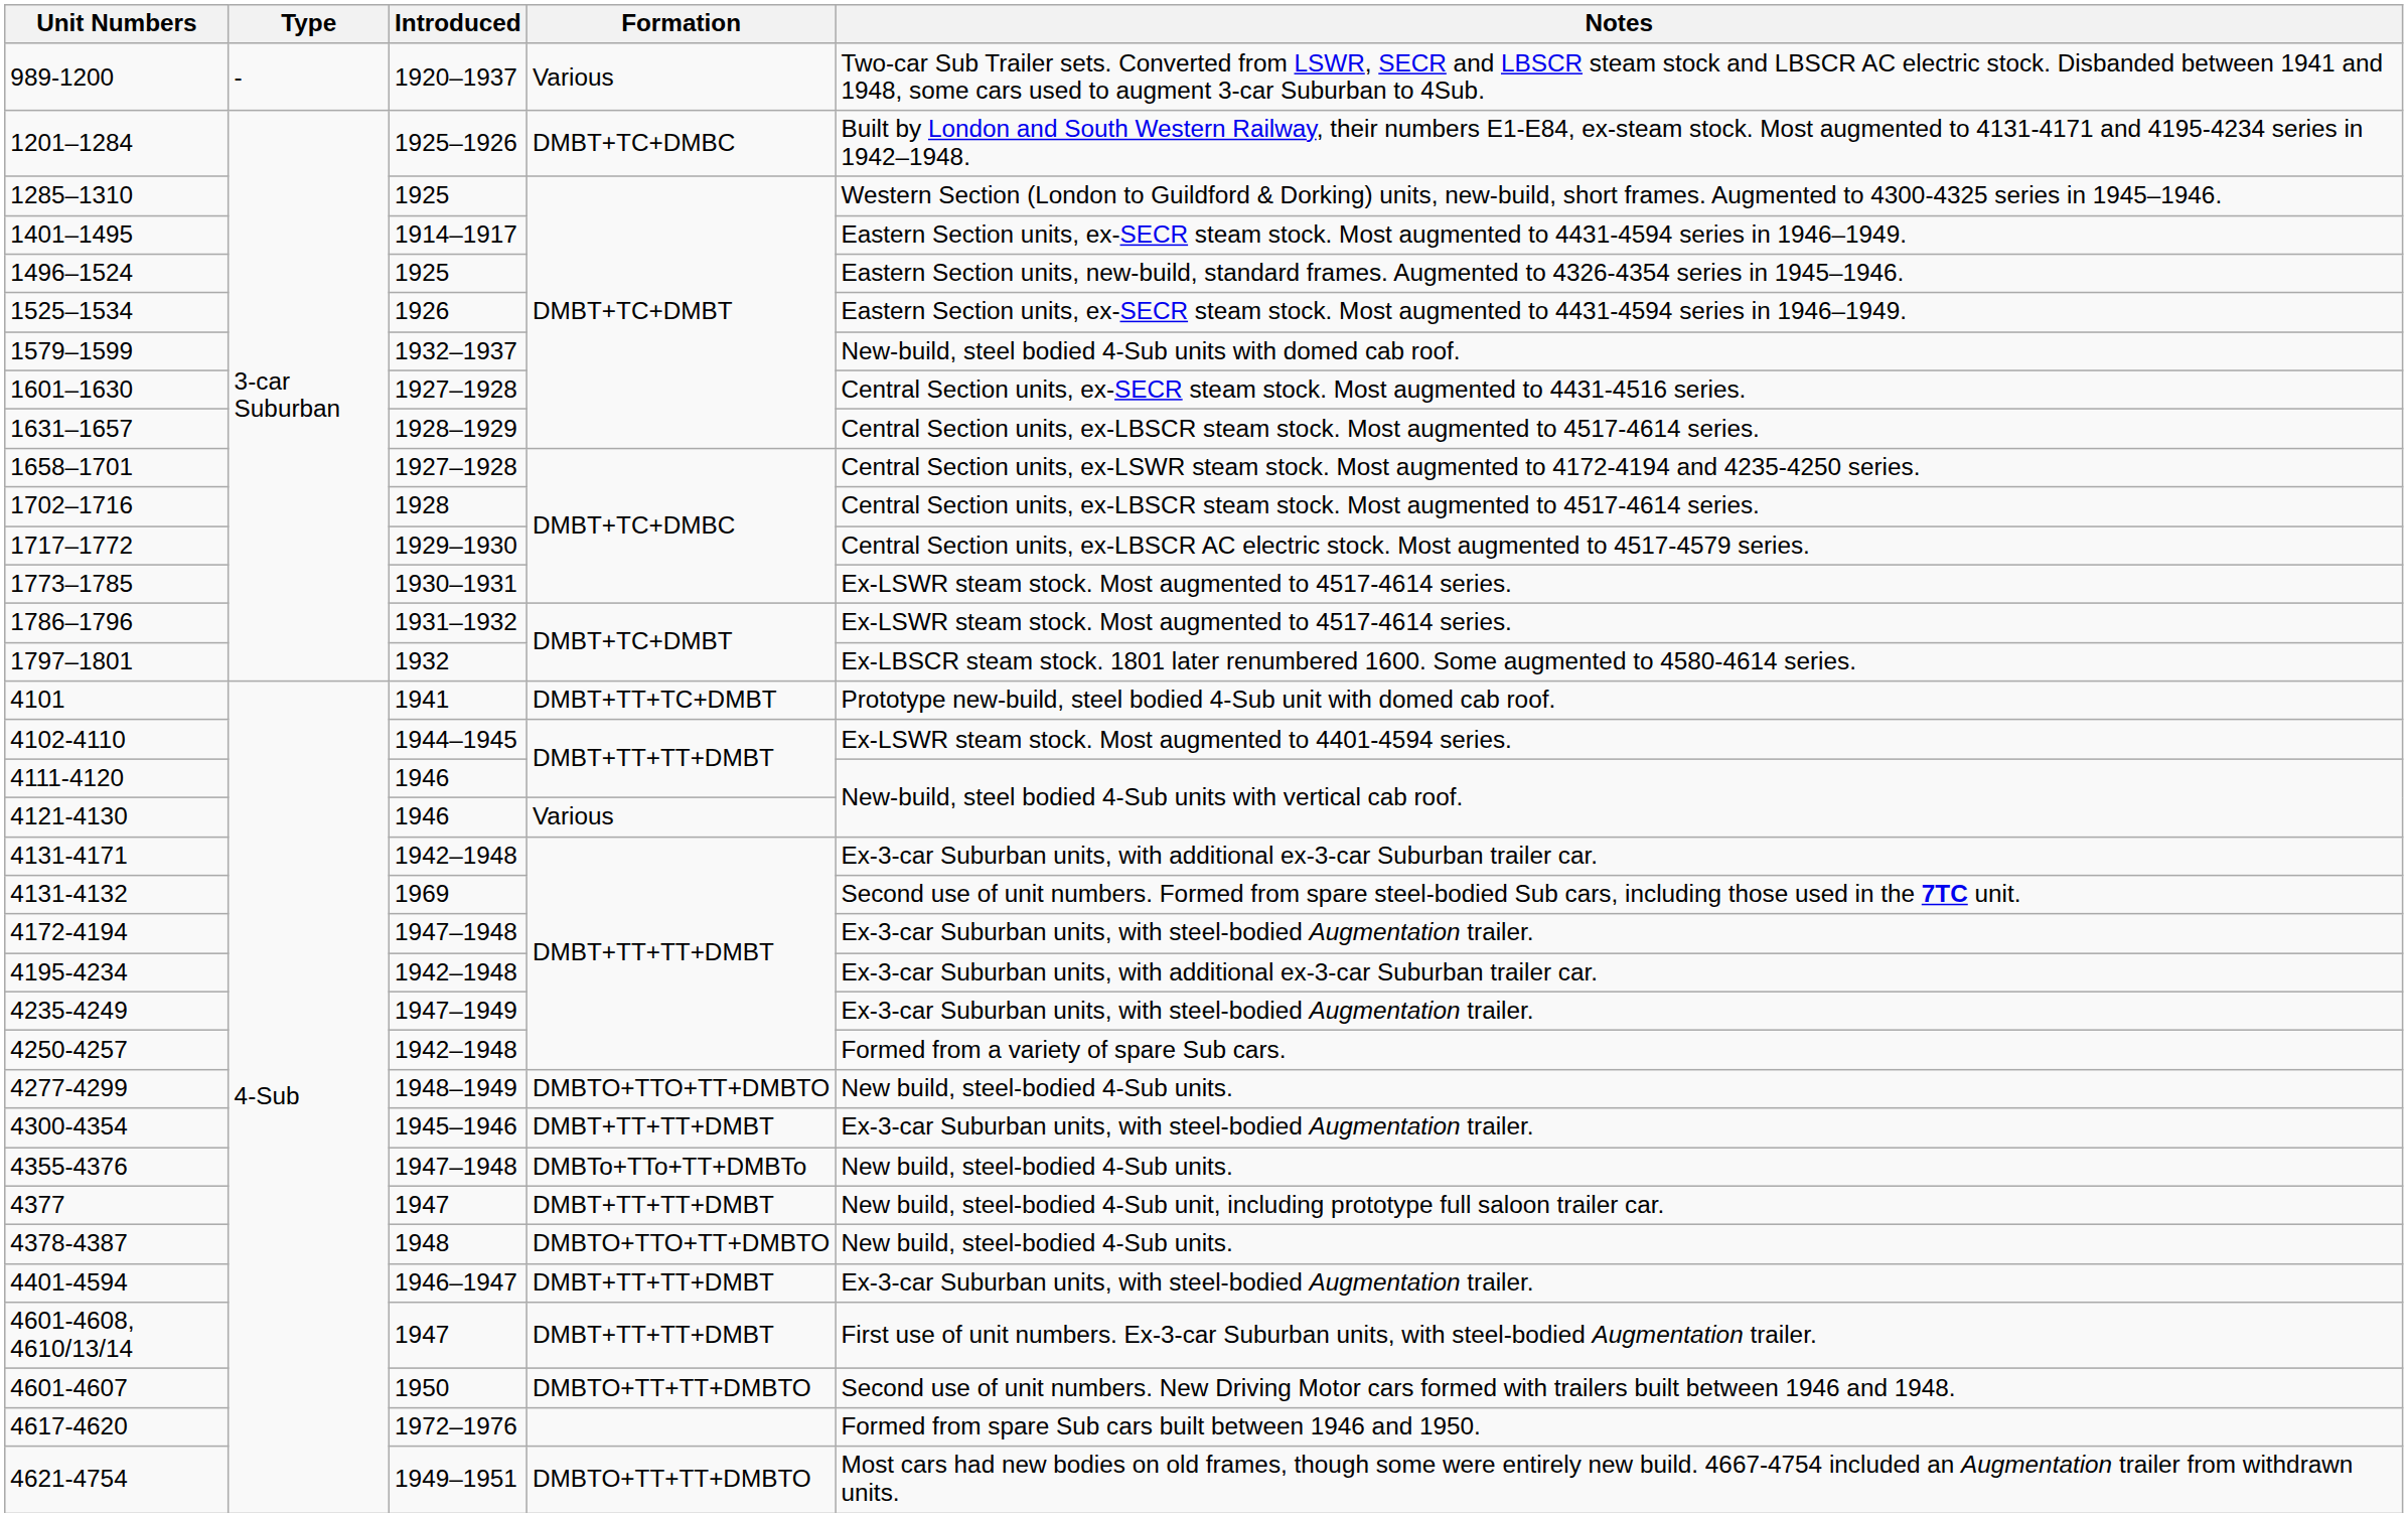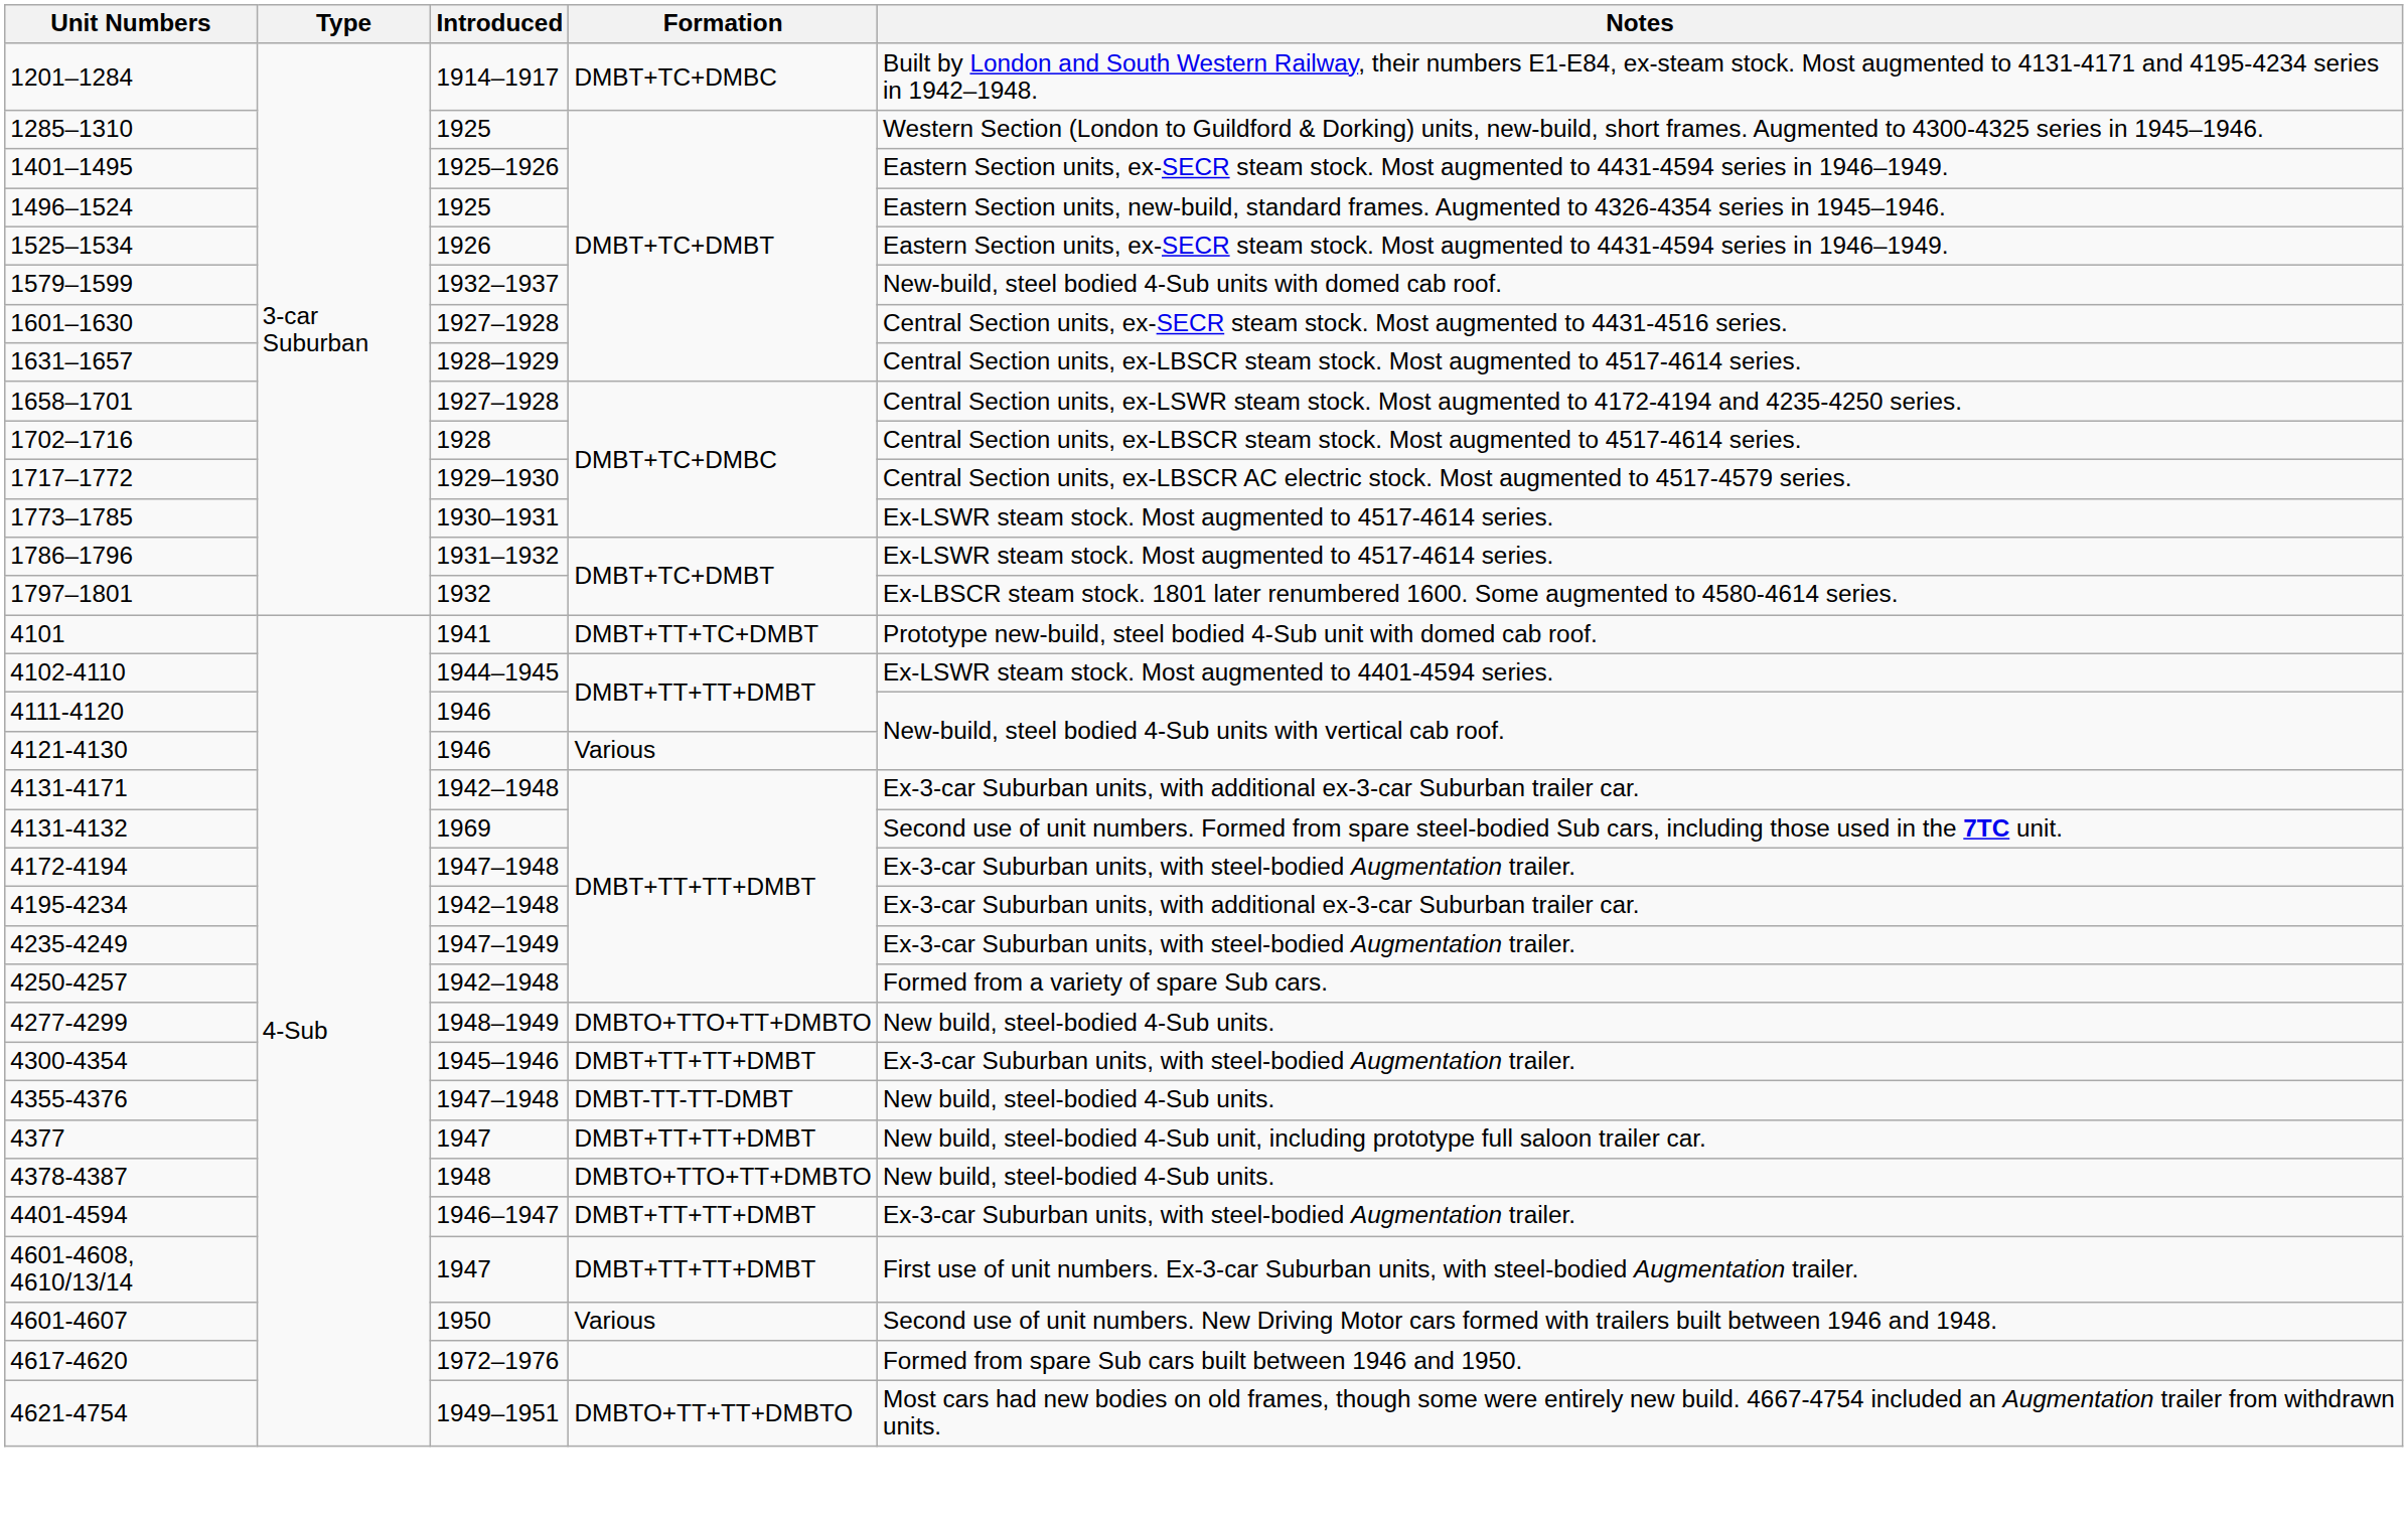 <table class="wikitable">
 <tr>
 <th>Unit Numbers</th>
 <th>Type</th>
 <th>Introduced</th>
 <th>Formation</th>
 <th>Notes</th>
 </tr>
 <tr>
-<td>989-1200</td>
-<td>-</td>
-<td>1920–1937</td>
-<td>Various</td>
-<td>Two-car Sub Trailer sets. Converted from <a href='#'>LSWR</a>, <a href='#'>SECR</a> and <a href='#'>LBSCR</a> steam stock and LBSCR AC electric stock. Disbanded between 1941 and 1948, some cars used to augment 3-car Suburban to 4Sub.</td>
-</tr>
-<tr>
 <td>1201–1284</td>
 <td rowspan="14">3-car Suburban</td>
-<td>1925–1926</td>
+<td>1914–1917</td>
 <td>DMBT+TC+DMBC</td>
 <td>Built by <a href='#'>London and South Western Railway</a>, their numbers E1-E84, ex-steam stock. Most augmented to 4131-4171 and 4195-4234 series in 1942–1948.</td>
 </tr>
 <tr>
 <td>1285–1310</td>
 <td>1925</td>
 <td rowspan="7">DMBT+TC+DMBT</td>
 <td>Western Section (London to Guildford & Dorking) units, new-build, short frames. Augmented to 4300-4325 series in 1945–1946.</td>
 </tr>
 <tr>
 <td>1401–1495</td>
-<td>1914–1917</td>
+<td>1925–1926</td>
 <td>Eastern Section units, ex-<a href='#'>SECR</a> steam stock. Most augmented to 4431-4594 series in 1946–1949.</td>
 </tr>
 <tr>
 <td>1496–1524</td>
 <td>1925</td>
 <td>Eastern Section units, new-build, standard frames. Augmented to 4326-4354 series in 1945–1946.</td>
 </tr>
 <tr>
 <td>1525–1534</td>
 <td>1926</td>
 <td>Eastern Section units, ex-<a href='#'>SECR</a> steam stock. Most augmented to 4431-4594 series in 1946–1949.</td>
 </tr>
 <tr>
 <td>1579–1599</td>
 <td>1932–1937</td>
 <td>New-build, steel bodied 4-Sub units with domed cab roof.</td>
 </tr>
 <tr>
 <td>1601–1630</td>
 <td>1927–1928</td>
 <td>Central Section units, ex-<a href='#'>SECR</a> steam stock. Most augmented to 4431-4516 series.</td>
 </tr>
 <tr>
 <td>1631–1657</td>
 <td>1928–1929</td>
 <td>Central Section units, ex-LBSCR steam stock. Most augmented to 4517-4614 series.</td>
 </tr>
 <tr>
 <td>1658–1701</td>
 <td>1927–1928</td>
 <td rowspan="4">DMBT+TC+DMBC</td>
 <td>Central Section units, ex-LSWR steam stock. Most augmented to 4172-4194 and 4235-4250 series.</td>
 </tr>
 <tr>
 <td>1702–1716</td>
 <td>1928</td>
 <td>Central Section units, ex-LBSCR steam stock. Most augmented to 4517-4614 series.</td>
 </tr>
 <tr>
 <td>1717–1772</td>
 <td>1929–1930</td>
 <td>Central Section units, ex-LBSCR AC electric stock. Most augmented to 4517-4579 series.</td>
 </tr>
 <tr>
 <td>1773–1785</td>
 <td>1930–1931</td>
 <td>Ex-LSWR steam stock. Most augmented to 4517-4614 series.</td>
 </tr>
 <tr>
 <td>1786–1796</td>
 <td>1931–1932</td>
 <td rowspan="2">DMBT+TC+DMBT</td>
 <td>Ex-LSWR steam stock. Most augmented to 4517-4614 series.</td>
 </tr>
 <tr>
 <td>1797–1801</td>
 <td>1932</td>
 <td>Ex-LBSCR steam stock. 1801 later renumbered 1600. Some augmented to 4580-4614 series.</td>
 </tr>
 <tr>
 <td>4101</td>
 <td rowspan="20">4-Sub</td>
 <td>1941</td>
 <td>DMBT+TT+TC+DMBT</td>
 <td>Prototype new-build, steel bodied 4-Sub unit with domed cab roof.</td>
 </tr>
 <tr>
 <td>4102-4110</td>
 <td>1944–1945</td>
 <td rowspan="2">DMBT+TT+TT+DMBT</td>
 <td>Ex-LSWR steam stock. Most augmented to 4401-4594 series.</td>
 </tr>
 <tr>
 <td>4111-4120</td>
 <td>1946</td>
 <td rowspan="2">New-build, steel bodied 4-Sub units with vertical cab roof.</td>
 </tr>
 <tr>
 <td>4121-4130</td>
 <td>1946</td>
 <td>Various</td>
 </tr>
 <tr>
 <td>4131-4171</td>
 <td>1942–1948</td>
 <td rowspan="6">DMBT+TT+TT+DMBT</td>
 <td>Ex-3-car Suburban units, with additional ex-3-car Suburban trailer car.</td>
 </tr>
 <tr>
 <td>4131-4132</td>
 <td>1969</td>
 <td>Second use of unit numbers. Formed from spare steel-bodied Sub cars, including those used in the <strong><a href='#'>7TC</a></strong> unit.</td>
 </tr>
 <tr>
 <td>4172-4194</td>
 <td>1947–1948</td>
 <td>Ex-3-car Suburban units, with steel-bodied <em>Augmentation</em> trailer.</td>
 </tr>
 <tr>
 <td>4195-4234</td>
 <td>1942–1948</td>
 <td>Ex-3-car Suburban units, with additional ex-3-car Suburban trailer car.</td>
 </tr>
 <tr>
 <td>4235-4249</td>
 <td>1947–1949</td>
 <td>Ex-3-car Suburban units, with steel-bodied <em>Augmentation</em> trailer.</td>
 </tr>
 <tr>
 <td>4250-4257</td>
 <td>1942–1948</td>
 <td>Formed from a variety of spare Sub cars.</td>
 </tr>
 <tr>
 <td>4277-4299</td>
 <td>1948–1949</td>
 <td>DMBTO+TTO+TT+DMBTO</td>
 <td>New build, steel-bodied 4-Sub units.</td>
 </tr>
 <tr>
 <td>4300-4354</td>
 <td>1945–1946</td>
 <td>DMBT+TT+TT+DMBT</td>
 <td>Ex-3-car Suburban units, with steel-bodied <em>Augmentation</em> trailer.</td>
 </tr>
 <tr>
 <td>4355-4376</td>
 <td>1947–1948</td>
-<td>DMBTo+TTo+TT+DMBTo</td>
+<td>DMBT-TT-TT-DMBT</td>
 <td>New build, steel-bodied 4-Sub units.</td>
 </tr>
 <tr>
 <td>4377</td>
 <td>1947</td>
 <td>DMBT+TT+TT+DMBT</td>
 <td>New build, steel-bodied 4-Sub unit, including prototype full saloon trailer car.</td>
 </tr>
 <tr>
 <td>4378-4387</td>
 <td>1948</td>
 <td>DMBTO+TTO+TT+DMBTO</td>
 <td>New build, steel-bodied 4-Sub units.</td>
 </tr>
 <tr>
 <td>4401-4594</td>
 <td>1946–1947</td>
 <td>DMBT+TT+TT+DMBT</td>
 <td>Ex-3-car Suburban units, with steel-bodied <em>Augmentation</em> trailer.</td>
 </tr>
 <tr>
 <td>4601-4608, 4610/13/14</td>
 <td>1947</td>
 <td>DMBT+TT+TT+DMBT</td>
 <td>First use of unit numbers. Ex-3-car Suburban units, with steel-bodied <em>Augmentation</em> trailer.</td>
 </tr>
 <tr>
 <td>4601-4607</td>
 <td>1950</td>
-<td>DMBTO+TT+TT+DMBTO</td>
+<td>Various</td>
 <td>Second use of unit numbers. New Driving Motor cars formed with trailers built between 1946 and 1948.</td>
 </tr>
 <tr>
 <td>4617-4620</td>
 <td>1972–1976</td>
 <td></td>
 <td>Formed from spare Sub cars built between 1946 and 1950.</td>
 </tr>
 <tr>
 <td>4621-4754</td>
 <td>1949–1951</td>
 <td>DMBTO+TT+TT+DMBTO</td>
 <td>Most cars had new bodies on old frames, though some were entirely new build. 4667-4754 included an <em>Augmentation</em> trailer from withdrawn units.</td>
 </tr>
 </table>
